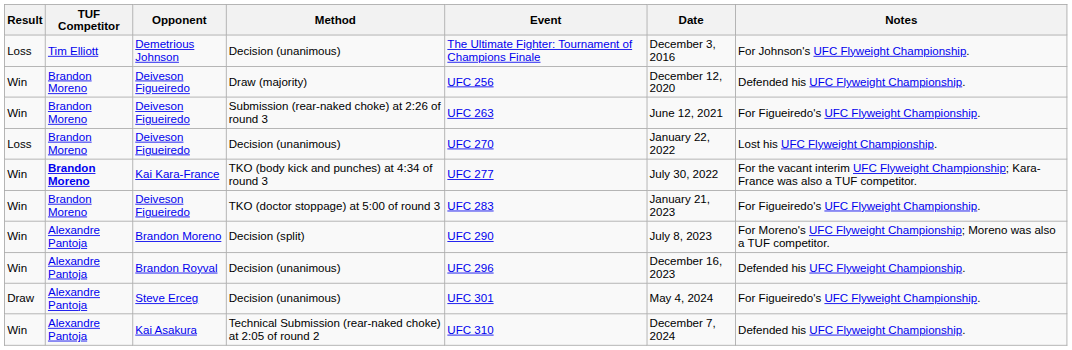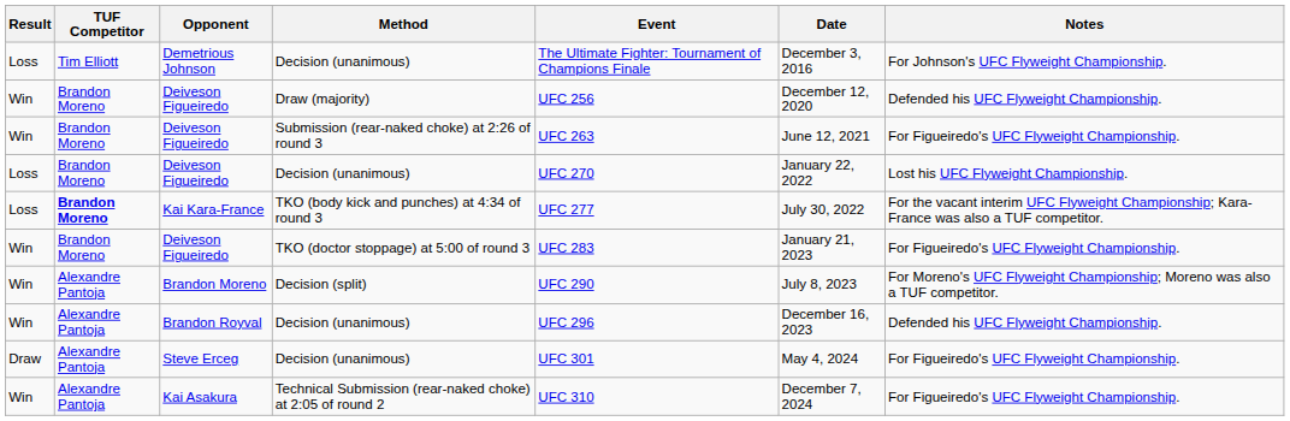 <table class="wikitable sortable" style="font-size:85%; text-align:left; width:99%;">
 <tr>
 <th>Result</th>
 <th>TUF Competitor</th>
 <th>Opponent</th>
 <th>Method</th>
 <th>Event</th>
 <th>Date</th>
 <th>Notes</th>
 </tr>
 <tr>
 <td>Loss</td>
 <td><a href='#'>Tim Elliott</a></td>
 <td><a href='#'>Demetrious Johnson</a></td>
 <td>Decision (unanimous)</td>
 <td><a href='#'>The Ultimate Fighter: Tournament of Champions Finale</a></td>
 <td>December 3, 2016</td>
 <td>For Johnson's <a href='#'>UFC Flyweight Championship</a>.</td>
 </tr>
 <tr>
 <td>Win</td>
 <td><a href='#'>Brandon Moreno</a></td>
 <td><a href='#'>Deiveson Figueiredo</a></td>
 <td>Draw (majority)</td>
 <td><a href='#'>UFC 256</a></td>
 <td>December 12, 2020</td>
 <td>Defended his <a href='#'>UFC Flyweight Championship</a>.</td>
 </tr>
 <tr>
 <td>Win</td>
 <td><a href='#'>Brandon Moreno</a></td>
 <td><a href='#'>Deiveson Figueiredo</a></td>
 <td>Submission (rear-naked choke) at 2:26 of round 3</td>
 <td><a href='#'>UFC 263</a></td>
 <td>June 12, 2021</td>
 <td>For Figueiredo's <a href='#'>UFC Flyweight Championship</a>.</td>
 </tr>
 <tr>
 <td>Loss</td>
 <td><a href='#'>Brandon Moreno</a></td>
 <td><a href='#'>Deiveson Figueiredo</a></td>
 <td>Decision (unanimous)</td>
 <td><a href='#'>UFC 270</a></td>
 <td>January 22, 2022</td>
 <td>Lost his <a href='#'>UFC Flyweight Championship</a>.</td>
 </tr>
 <tr>
-<td>Win</td>
+<td>Loss</td>
 <td><strong><a href='#'>Brandon Moreno</a></strong></td>
 <td><a href='#'>Kai Kara-France</a></td>
 <td>TKO (body kick and punches) at 4:34 of round 3</td>
 <td><a href='#'>UFC 277</a></td>
 <td>July 30, 2022</td>
 <td>For the vacant interim <a href='#'>UFC Flyweight Championship</a>; Kara-France was also a TUF competitor.</td>
 </tr>
 <tr>
 <td>Win</td>
 <td><a href='#'>Brandon Moreno</a></td>
 <td><a href='#'>Deiveson Figueiredo</a></td>
 <td>TKO (doctor stoppage) at 5:00 of round 3</td>
 <td><a href='#'>UFC 283</a></td>
 <td>January 21, 2023</td>
 <td>For Figueiredo's <a href='#'>UFC Flyweight Championship</a>.</td>
 </tr>
 <tr>
 <td>Win</td>
 <td><a href='#'>Alexandre Pantoja</a></td>
 <td><a href='#'>Brandon Moreno</a></td>
 <td>Decision (split)</td>
 <td><a href='#'>UFC 290</a></td>
 <td>July 8, 2023</td>
 <td>For Moreno's <a href='#'>UFC Flyweight Championship</a>; Moreno was also a TUF competitor.</td>
 </tr>
 <tr>
 <td>Win</td>
 <td><a href='#'>Alexandre Pantoja</a></td>
 <td><a href='#'>Brandon Royval</a></td>
 <td>Decision (unanimous)</td>
 <td><a href='#'>UFC 296</a></td>
 <td>December 16, 2023</td>
 <td>Defended his <a href='#'>UFC Flyweight Championship</a>.</td>
 </tr>
 <tr>
 <td>Draw</td>
 <td><a href='#'>Alexandre Pantoja</a></td>
 <td><a href='#'>Steve Erceg</a></td>
 <td>Decision (unanimous)</td>
 <td><a href='#'>UFC 301</a></td>
 <td>May 4, 2024</td>
 <td>For Figueiredo's <a href='#'>UFC Flyweight Championship</a>.</td>
 </tr>
 <tr>
 <td>Win</td>
 <td><a href='#'>Alexandre Pantoja</a></td>
 <td><a href='#'>Kai Asakura</a></td>
 <td>Technical  Submission (rear-naked choke) at 2:05 of round 2</td>
 <td><a href='#'>UFC 310</a></td>
 <td>December 7, 2024</td>
-<td>Defended his <a href='#'>UFC Flyweight Championship</a>.</td>
+<td>For Figueiredo's <a href='#'>UFC Flyweight Championship</a>.</td>
 </tr>
 </table>
